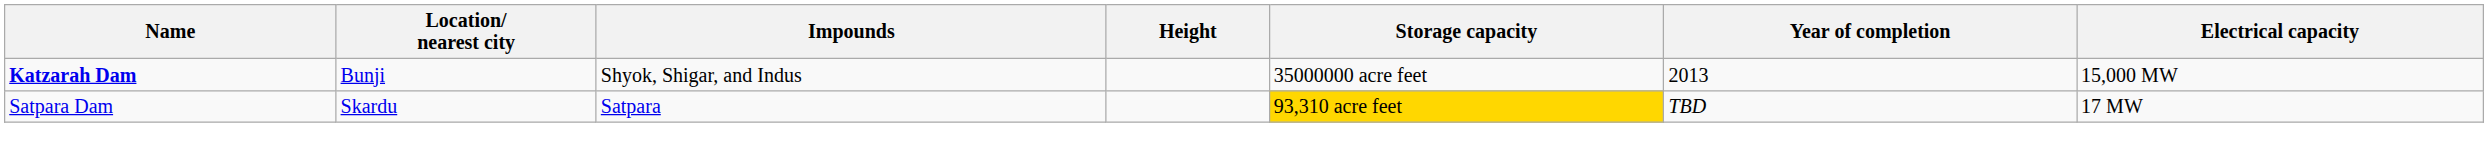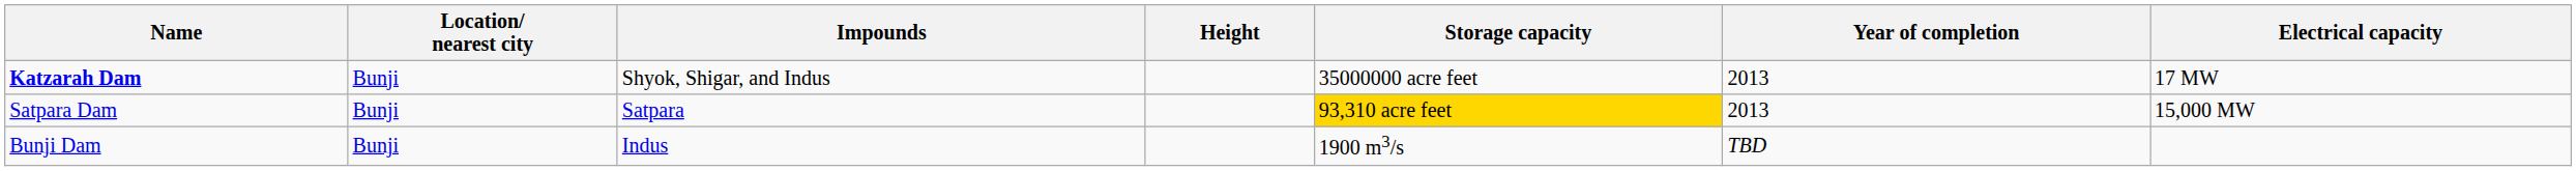 <table class="wikitable sortable" style="width:100%">
 <tr>
 <th>Name</th>
 <th>Location/<br>nearest city</th>
 <th>Impounds</th>
 <th>Height</th>
 <th>Storage capacity</th>
 <th>Year of completion</th>
 <th>Electrical capacity</th>
 </tr>
 <tr>
 <td><strong><a href='#'>Katzarah Dam</a></strong></td>
 <td><a href='#'>Bunji</a></td>
 <td>Shyok, Shigar, and Indus</td>
 <td></td>
 <td>35000000 acre feet</td>
 <td>2013</td>
+<td>17 MW</td>
+</tr>
+<tr>
+<td><a href='#'>Satpara Dam</a></td>
+<td><a href='#'>Bunji</a></td>
+<td><a href='#'>Satpara</a></td>
+<td></td>
+<td style="background: gold;">93,310 acre feet</td>
+<td>2013</td>
 <td>15,000 MW</td>
 </tr>
 <tr>
-<td><a href='#'>Satpara Dam</a></td>
-<td><a href='#'>Skardu</a></td>
-<td><a href='#'>Satpara</a></td>
+<td><a href='#'>Bunji Dam</a></td>
+<td><a href='#'>Bunji</a></td>
+<td><a href='#'>Indus</a></td>
 <td></td>
-<td style="background: gold;">93,310 acre feet</td>
+<td>1900 m<sup>3</sup>/s</td>
 <td><em>TBD</em></td>
-<td>17 MW</td>
+<td></td>
 </tr>
 </table>
